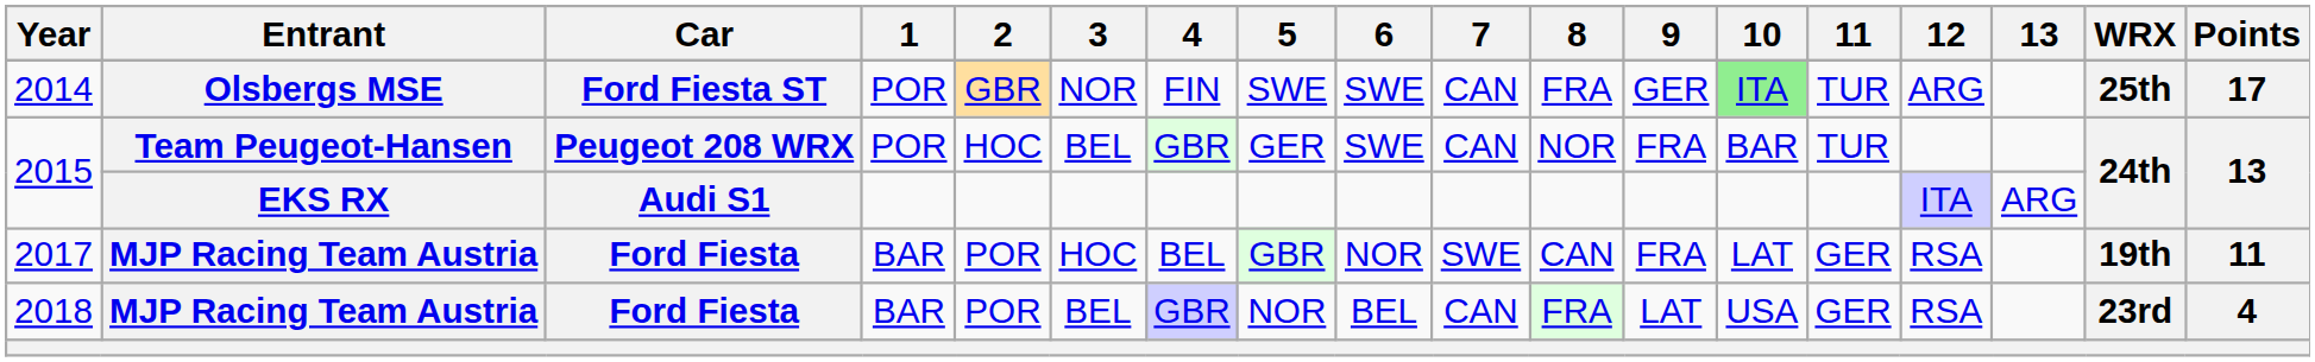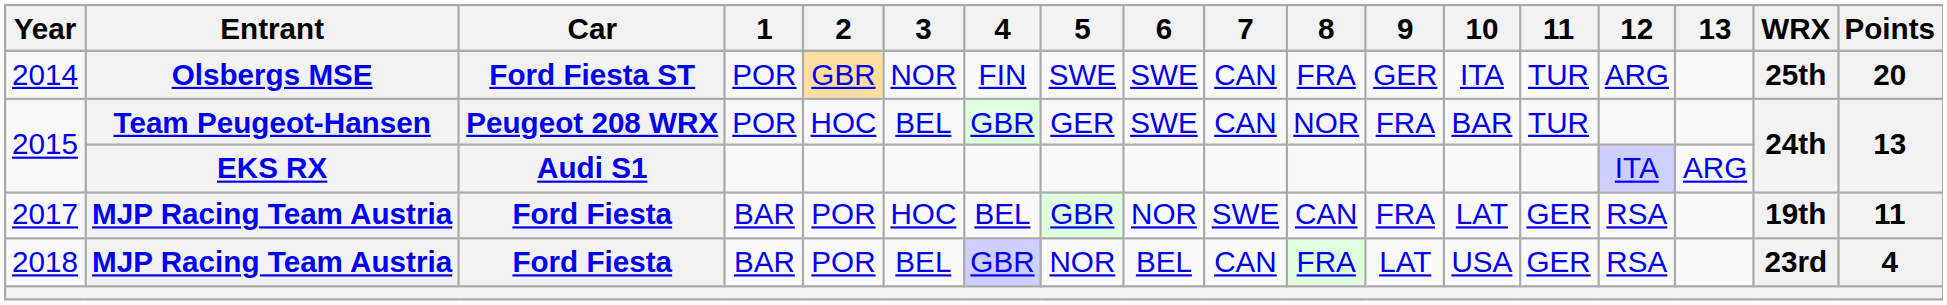 <table class="wikitable" border="1" style="text-align:center; font-size:85%;">
 <tr valign="top">
 <th>Year</th>
 <th>Entrant</th>
 <th>Car</th>
 <th>1</th>
 <th>2</th>
 <th>3</th>
 <th>4</th>
 <th>5</th>
 <th>6</th>
 <th>7</th>
 <th>8</th>
 <th>9</th>
 <th>10</th>
 <th>11</th>
 <th>12</th>
 <th>13</th>
 <th>WRX</th>
 <th>Points</th>
 </tr>
 <tr>
 </tr>
 <tr>
 <td><a href='#'>2014</a></td>
 <th nowrap><a href='#'>Olsbergs MSE</a></th>
 <th nowrap><a href='#'>Ford Fiesta ST</a></th>
 <td><a href='#'>POR</a></td>
 <td style="background:#FFDF9F;"><a href='#'>GBR</a><br></td>
 <td><a href='#'>NOR</a></td>
 <td><a href='#'>FIN</a></td>
 <td><a href='#'>SWE</a></td>
 <td><a href='#'>SWE</a></td>
 <td><a href='#'>CAN</a></td>
 <td><a href='#'>FRA</a></td>
 <td><a href='#'>GER</a></td>
-<td style="background: lightgreen;"><a href='#'>ITA</a></td>
+<td><a href='#'>ITA</a></td>
 <td><a href='#'>TUR</a></td>
 <td><a href='#'>ARG</a></td>
 <td></td>
 <th>25th</th>
-<th>17</th>
+<th>20</th>
 </tr>
 <tr>
 <td rowspan=2><a href='#'>2015</a></td>
 <th nowrap><a href='#'>Team Peugeot-Hansen</a></th>
 <th nowrap><a href='#'>Peugeot 208 WRX</a></th>
 <td><a href='#'>POR</a></td>
 <td><a href='#'>HOC</a></td>
 <td><a href='#'>BEL</a></td>
 <td style="background:#DFFFDF;"><a href='#'>GBR</a><br></td>
 <td><a href='#'>GER</a></td>
 <td><a href='#'>SWE</a></td>
 <td><a href='#'>CAN</a></td>
 <td><a href='#'>NOR</a></td>
 <td><a href='#'>FRA</a></td>
 <td><a href='#'>BAR</a></td>
 <td><a href='#'>TUR</a></td>
 <td></td>
 <td></td>
 <th rowspan=2>24th</th>
 <th rowspan=2>13</th>
 </tr>
 <tr>
 <th nowrap><a href='#'>EKS RX</a></th>
 <th nowrap><a href='#'>Audi S1</a></th>
 <td></td>
 <td></td>
 <td></td>
 <td></td>
 <td></td>
 <td></td>
 <td></td>
 <td></td>
 <td></td>
 <td></td>
 <td></td>
 <td style="background:#CFCFFF;"><a href='#'>ITA</a><br></td>
 <td><a href='#'>ARG</a></td>
 </tr>
 <tr>
 <td><a href='#'>2017</a></td>
 <th nowrap><a href='#'>MJP Racing Team Austria</a></th>
 <th nowrap><a href='#'>Ford Fiesta</a></th>
 <td><a href='#'>BAR</a></td>
 <td><a href='#'>POR</a></td>
 <td><a href='#'>HOC</a></td>
 <td><a href='#'>BEL</a></td>
 <td style="background:#DFFFDF;"><a href='#'>GBR</a><br></td>
 <td><a href='#'>NOR</a></td>
 <td><a href='#'>SWE</a></td>
 <td><a href='#'>CAN</a></td>
 <td><a href='#'>FRA</a></td>
 <td><a href='#'>LAT</a></td>
 <td><a href='#'>GER</a></td>
 <td><a href='#'>RSA</a></td>
 <td></td>
 <th>19th</th>
 <th>11</th>
 </tr>
 <tr>
 <td><a href='#'>2018</a></td>
 <th nowrap><a href='#'>MJP Racing Team Austria</a></th>
 <th nowrap><a href='#'>Ford Fiesta</a></th>
 <td><a href='#'>BAR</a></td>
 <td><a href='#'>POR</a></td>
 <td><a href='#'>BEL</a></td>
 <td style="background:#CFCFFF;"><a href='#'>GBR</a><br></td>
 <td><a href='#'>NOR</a></td>
 <td><a href='#'>BEL</a></td>
 <td><a href='#'>CAN</a></td>
 <td style="background:#DFFFDF;"><a href='#'>FRA</a><br></td>
 <td><a href='#'>LAT</a></td>
 <td><a href='#'>USA</a></td>
 <td><a href='#'>GER</a></td>
 <td><a href='#'>RSA</a></td>
 <td></td>
 <th>23rd</th>
 <th>4</th>
 </tr>
 <tr>
 <th colspan="19"></th>
 </tr>
 </table>
